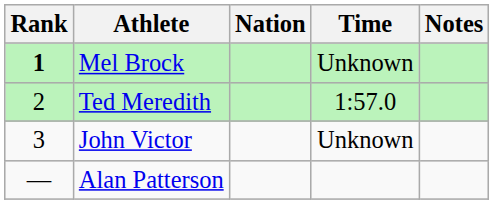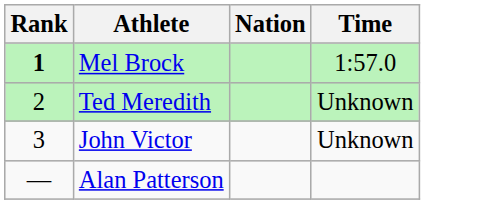 <table class="wikitable sortable" style="text-align:center">
 <tr>
 <th>Rank</th>
 <th>Athlete</th>
 <th>Nation</th>
 <th>Time</th>
-<th>Notes</th>
 </tr>
 <tr bgcolor=bbf3bb>
 <td><strong>1</strong></td>
 <td align=left><a href='#'>Mel Brock</a></td>
 <td align=left></td>
-<td data-sort-value=2:00.0>Unknown</td>
-<td></td>
+<td>1:57.0</td>
 </tr>
 <tr bgcolor=bbf3bb>
 <td>2</td>
 <td align=left><a href='#'>Ted Meredith</a></td>
 <td align=left></td>
-<td>1:57.0</td>
-<td></td>
+<td data-sort-value=2:00.0>Unknown</td>
 </tr>
 <tr>
 <td>3</td>
 <td align=left><a href='#'>John Victor</a></td>
 <td align=left></td>
 <td data-sort-value=3:00.0>Unknown</td>
-<td></td>
 </tr>
 <tr>
 <td data-sort-value=4>—</td>
 <td align=left><a href='#'>Alan Patterson</a></td>
 <td align=left></td>
 <td></td>
-<td></td>
 </tr>
 </table>
